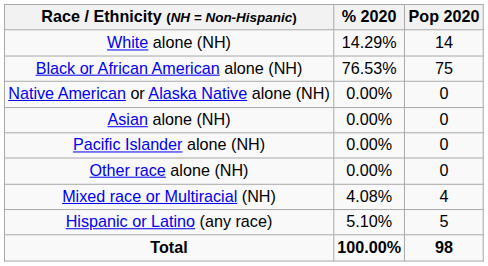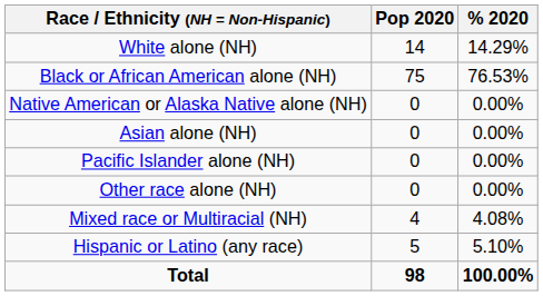 <table class="wikitable" style="text-align:center;">
 <tr>
 <th>Race / Ethnicity <small>(<em>NH = Non-Hispanic</em>)</small></th>
+<th>Pop 2020</th>
 <th>% 2020</th>
-<th>Pop 2020</th>
 </tr>
 <tr>
 <td><a href='#'>White</a> alone (NH)</td>
+<td>14</td>
 <td>14.29%</td>
-<td>14</td>
 </tr>
 <tr>
 <td><a href='#'>Black or African American</a> alone (NH)</td>
+<td>75</td>
 <td>76.53%</td>
-<td>75</td>
 </tr>
 <tr>
 <td><a href='#'>Native American</a> or <a href='#'>Alaska Native</a> alone (NH)</td>
+<td>0</td>
 <td>0.00%</td>
-<td>0</td>
 </tr>
 <tr>
 <td><a href='#'>Asian</a> alone (NH)</td>
+<td>0</td>
 <td>0.00%</td>
-<td>0</td>
 </tr>
 <tr>
 <td><a href='#'>Pacific Islander</a> alone (NH)</td>
+<td>0</td>
 <td>0.00%</td>
-<td>0</td>
 </tr>
 <tr>
 <td><a href='#'>Other race</a> alone (NH)</td>
+<td>0</td>
 <td>0.00%</td>
-<td>0</td>
 </tr>
 <tr>
 <td><a href='#'>Mixed race or Multiracial</a> (NH)</td>
+<td>4</td>
 <td>4.08%</td>
-<td>4</td>
 </tr>
 <tr>
 <td><a href='#'>Hispanic or Latino</a> (any race)</td>
+<td>5</td>
 <td>5.10%</td>
-<td>5</td>
 </tr>
 <tr>
 <td><strong>Total</strong></td>
+<td><strong>98</strong></td>
 <td><strong>100.00%</strong></td>
-<td><strong>98</strong></td>
 </tr>
 </table>
